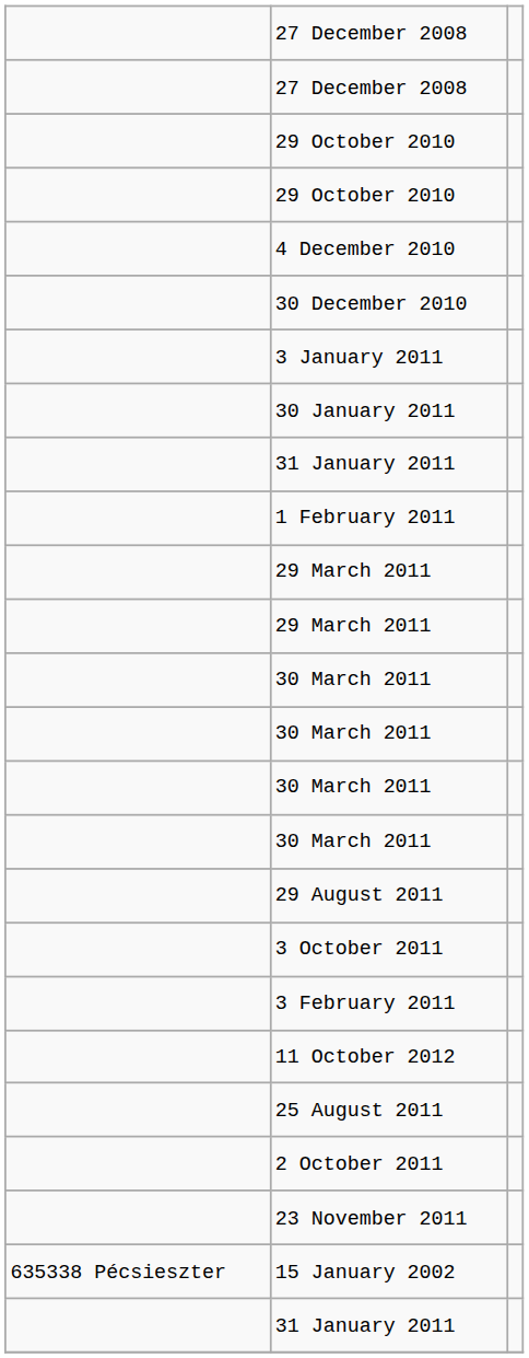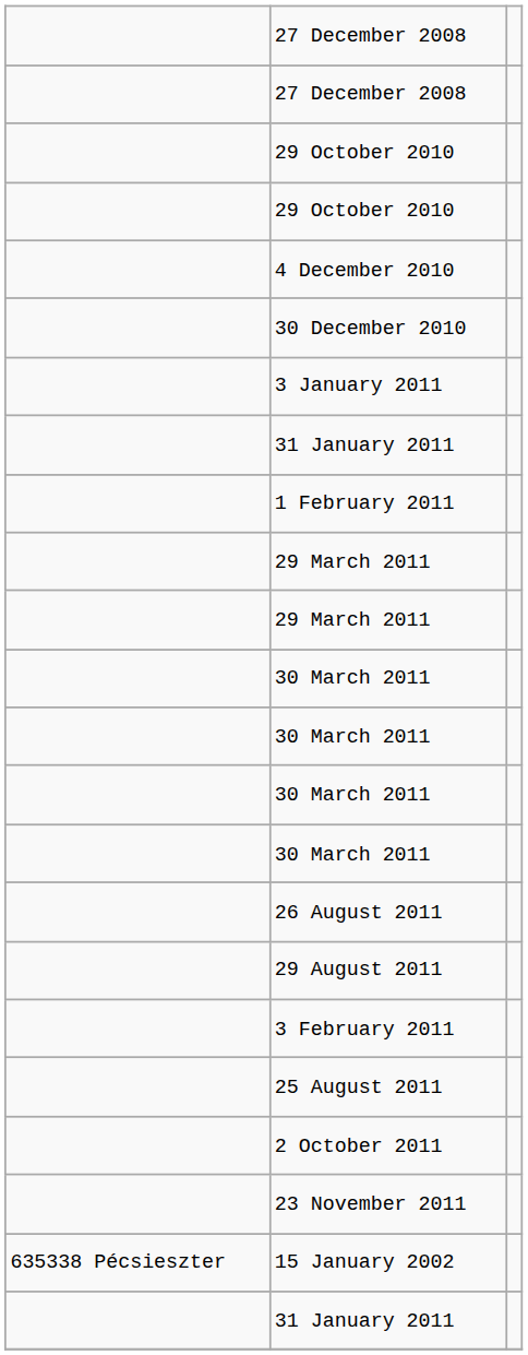 <table class="wikitable" style="font-size: 80%; float: left; width: 26em; margin-right: 1em; height: 700px">
 <tr>
 <td></td>
 <td>27 December 2008</td>
 <td></td>
 </tr>
 <tr>
 <td></td>
 <td>27 December 2008</td>
 <td></td>
 </tr>
 <tr>
 <td></td>
 <td>29 October 2010</td>
 <td> </td>
 </tr>
 <tr>
 <td></td>
 <td>29 October 2010</td>
 <td> </td>
 </tr>
 <tr>
 <td></td>
 <td>4 December 2010</td>
 <td> </td>
 </tr>
 <tr>
 <td></td>
 <td>30 December 2010</td>
 <td> </td>
 </tr>
 <tr>
 <td></td>
 <td>3 January 2011</td>
-<td> </td>
-</tr>
-<tr>
-<td></td>
-<td>30 January 2011</td>
 <td> </td>
 </tr>
 <tr>
 <td></td>
 <td>31 January 2011</td>
 <td> </td>
 </tr>
 <tr>
 <td></td>
 <td>1 February 2011</td>
 <td> </td>
 </tr>
 <tr>
 <td></td>
 <td>29 March 2011</td>
 <td> </td>
 </tr>
 <tr>
 <td></td>
 <td>29 March 2011</td>
 <td> </td>
 </tr>
 <tr>
 <td></td>
 <td>30 March 2011</td>
 <td> </td>
 </tr>
 <tr>
 <td></td>
 <td>30 March 2011</td>
 <td> </td>
 </tr>
 <tr>
 <td></td>
 <td>30 March 2011</td>
 <td> </td>
 </tr>
 <tr>
 <td></td>
 <td>30 March 2011</td>
 <td> </td>
 </tr>
 <tr>
 <td></td>
-<td>29 August 2011</td>
+<td>26 August 2011</td>
 <td></td>
 </tr>
 <tr>
 <td></td>
-<td>3 October 2011</td>
+<td>29 August 2011</td>
 <td></td>
 </tr>
 <tr>
 <td></td>
 <td>3 February 2011</td>
 <td> </td>
-</tr>
-<tr>
-<td></td>
-<td>11 October 2012</td>
-<td></td>
 </tr>
 <tr>
 <td></td>
 <td>25 August 2011</td>
 <td></td>
 </tr>
 <tr>
 <td></td>
 <td>2 October 2011</td>
 <td> </td>
 </tr>
 <tr>
 <td></td>
 <td>23 November 2011</td>
 <td> </td>
 </tr>
 <tr>
 <td>635338 Pécsieszter</td>
 <td>15 January 2002</td>
 <td> </td>
 </tr>
 <tr>
 <td></td>
 <td>31 January 2011</td>
 <td> </td>
 </tr>
 <tr>
 </tr>
 </table>
